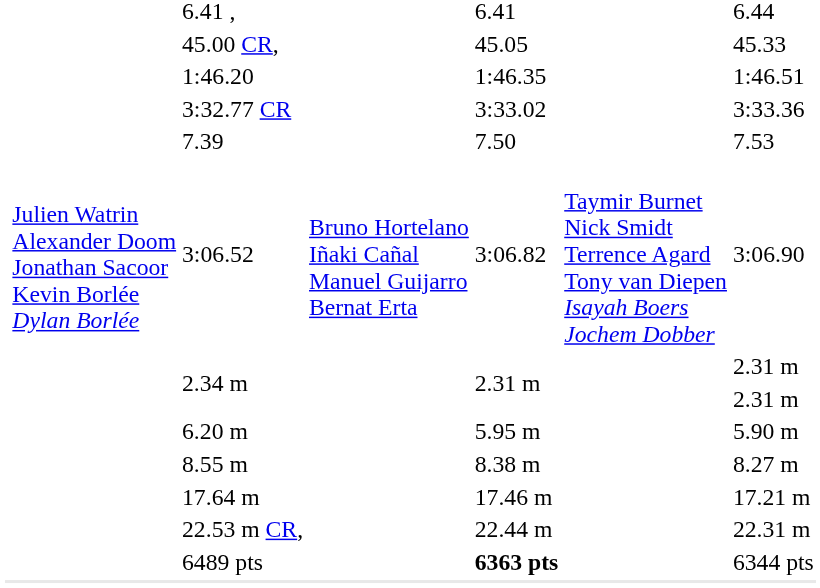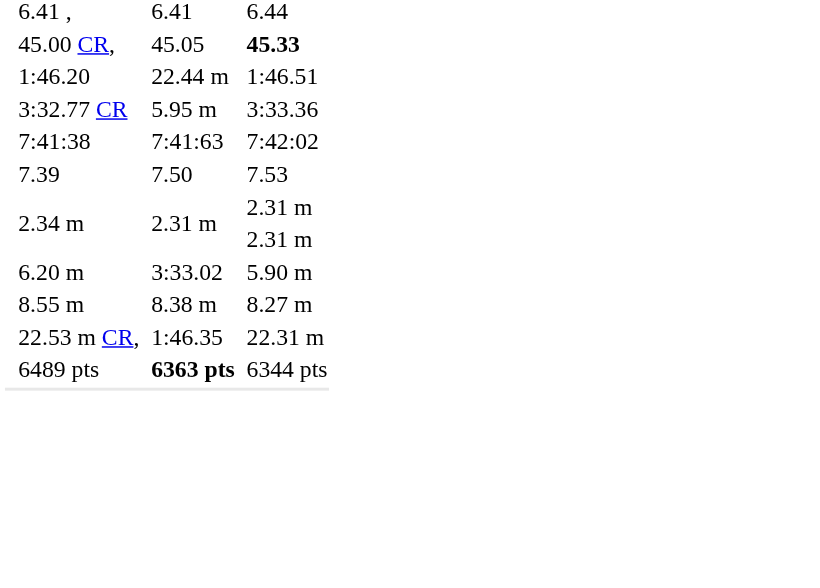 <table>
 <tr>
 <td></td>
 <td></td>
 <td>6.41 , </td>
 <td></td>
 <td>6.41 </td>
 <td></td>
 <td>6.44 </td>
 </tr>
 <tr>
 <td></td>
 <td></td>
 <td>45.00 <a href='#'>CR</a>, </td>
 <td></td>
 <td>45.05 </td>
 <td></td>
-<td>45.33 </td>
+<td><strong>45.33 </strong></td>
 </tr>
 <tr>
 <td></td>
 <td></td>
 <td>1:46.20</td>
 <td></td>
-<td>1:46.35</td>
+<td>22.44 m</td>
 <td></td>
 <td>1:46.51</td>
 </tr>
 <tr>
 <td></td>
 <td></td>
 <td>3:32.77 <a href='#'>CR</a></td>
 <td></td>
-<td>3:33.02</td>
+<td>5.95 m </td>
 <td></td>
 <td>3:33.36 </td>
+</tr>
+<tr>
+<td></td>
+<td></td>
+<td>7:41:38</td>
+<td></td>
+<td>7:41:63</td>
+<td></td>
+<td>7:42:02 </td>
 </tr>
 <tr>
 <td></td>
 <td></td>
 <td>7.39</td>
 <td></td>
 <td>7.50</td>
 <td></td>
 <td>7.53</td>
-</tr>
-<tr>
-<td></td>
-<td><br><a href='#'>Julien Watrin</a> <br><a href='#'>Alexander Doom</a><br><a href='#'>Jonathan Sacoor</a><br><a href='#'>Kevin Borlée</a><br><em><a href='#'>Dylan Borlée</a></em></td>
-<td>3:06.52 </td>
-<td><br><a href='#'>Bruno Hortelano</a><br><a href='#'>Iñaki Cañal</a><br><a href='#'>Manuel Guijarro</a><br><a href='#'>Bernat Erta</a></td>
-<td>3:06.82 </td>
-<td><br><a href='#'>Taymir Burnet</a><br><a href='#'>Nick Smidt</a><br><a href='#'>Terrence Agard</a><br><a href='#'>Tony van Diepen</a><br><em><a href='#'>Isayah Boers</a></em><br><em><a href='#'>Jochem Dobber</a></em></td>
-<td>3:06.90 </td>
 </tr>
 <tr>
 <td rowspan=2></td>
 <td rowspan=2></td>
 <td rowspan=2>2.34 m</td>
 <td rowspan=2></td>
 <td rowspan=2>2.31 m </td>
 <td></td>
 <td>2.31 m </td>
 </tr>
 <tr>
 <td></td>
 <td>2.31 m </td>
 </tr>
 <tr>
 <td></td>
 <td></td>
 <td>6.20 m </td>
 <td></td>
-<td>5.95 m </td>
+<td>3:33.02</td>
 <td></td>
 <td>5.90 m</td>
 </tr>
 <tr>
 <td></td>
 <td></td>
 <td>8.55 m </td>
 <td></td>
 <td>8.38 m </td>
 <td></td>
 <td>8.27 m </td>
 </tr>
 <tr>
 <td></td>
 <td></td>
-<td>17.64 m </td>
-<td></td>
-<td>17.46 m </td>
-<td></td>
-<td>17.21 m </td>
-</tr>
-<tr>
-<td></td>
-<td></td>
 <td>22.53 m <a href='#'>CR</a>, </td>
 <td></td>
-<td>22.44 m</td>
+<td>1:46.35</td>
 <td></td>
 <td>22.31 m </td>
 </tr>
 <tr>
 <td></td>
 <td></td>
 <td>6489 pts </td>
 <td></td>
 <td><strong>6363 pts </strong></td>
 <td></td>
 <td>6344 pts </td>
 </tr>
 <tr style="background:#e8e8e8;">
 <td colspan=7></td>
 </tr>
 </table>
